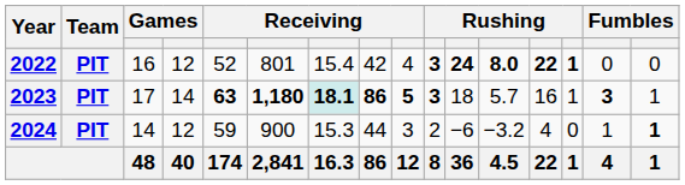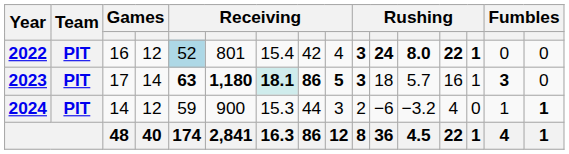 <table class="wikitable" style="text-align:center;">
 <tr>
 <th rowspan="2">Year</th>
 <th rowspan="2">Team</th>
 <th colspan="2">Games</th>
 <th colspan="5">Receiving</th>
 <th colspan="5">Rushing</th>
 <th colspan="2">Fumbles</th>
 </tr>
 <tr>
 <th></th>
 <th></th>
 <th></th>
 <th></th>
 <th></th>
 <th></th>
 <th></th>
 <th></th>
 <th></th>
 <th></th>
 <th></th>
 <th></th>
 <th></th>
 <th></th>
 </tr>
 <tr>
 <th><a href='#'>2022</a></th>
 <th><a href='#'>PIT</a></th>
 <td>16</td>
 <td>12</td>
-<td>52</td>
+<td style="background: lightblue;">52</td>
 <td>801</td>
 <td>15.4</td>
 <td>42</td>
 <td>4</td>
 <td><strong>3</strong></td>
 <td><strong>24</strong></td>
 <td><strong>8.0</strong></td>
 <td><strong>22</strong></td>
 <td><strong>1</strong></td>
 <td>0</td>
 <td>0</td>
 </tr>
 <tr>
 <th><a href='#'>2023</a></th>
 <th><a href='#'>PIT</a></th>
 <td>17</td>
 <td>14</td>
 <td><strong>63</strong></td>
 <td><strong>1,180</strong></td>
 <td style="background:#cfecec;"><strong>18.1</strong></td>
 <td><strong>86</strong></td>
 <td><strong>5</strong></td>
 <td><strong>3</strong></td>
 <td>18</td>
 <td>5.7</td>
 <td>16</td>
 <td>1</td>
 <td><strong>3</strong></td>
-<td>1</td>
+<td>0</td>
 </tr>
 <tr>
 <th><a href='#'>2024</a></th>
 <th><a href='#'>PIT</a></th>
 <td>14</td>
 <td>12</td>
 <td>59</td>
 <td>900</td>
 <td>15.3</td>
 <td>44</td>
 <td>3</td>
 <td>2</td>
 <td>−6</td>
 <td>−3.2</td>
 <td>4</td>
 <td>0</td>
 <td>1</td>
 <td><strong>1</strong></td>
 </tr>
 <tr>
 <th colspan="2"></th>
 <th>48</th>
 <th>40</th>
 <th>174</th>
 <th>2,841</th>
 <th>16.3</th>
 <th>86</th>
 <th>12</th>
 <th>8</th>
 <th>36</th>
 <th>4.5</th>
 <th>22</th>
 <th>1</th>
 <th>4</th>
 <th>1</th>
 </tr>
 </table>
